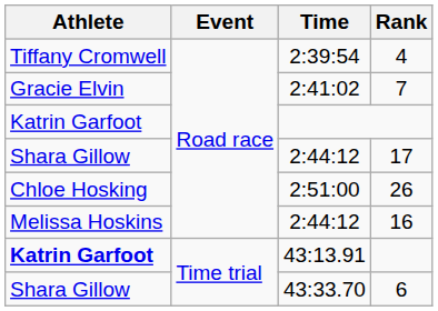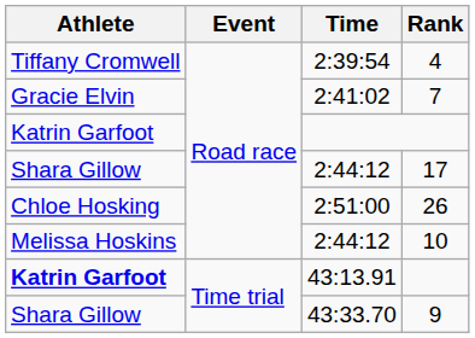 <table class=wikitable style="font-size:90%;">
 <tr>
 <th>Athlete</th>
 <th>Event</th>
 <th>Time</th>
 <th>Rank</th>
 </tr>
 <tr align=center>
 <td align=left><a href='#'>Tiffany Cromwell</a></td>
 <td align=left rowspan=6><a href='#'>Road race</a></td>
 <td>2:39:54</td>
 <td>4</td>
 </tr>
 <tr align=center>
 <td align=left><a href='#'>Gracie Elvin</a></td>
 <td>2:41:02</td>
 <td>7</td>
 </tr>
 <tr align=center>
 <td align=left><a href='#'>Katrin Garfoot</a></td>
 <td colspan=2></td>
 </tr>
 <tr align=center>
 <td align=left><a href='#'>Shara Gillow</a></td>
 <td>2:44:12</td>
 <td>17</td>
 </tr>
 <tr align=center>
 <td align=left><a href='#'>Chloe Hosking</a></td>
 <td>2:51:00</td>
 <td>26</td>
 </tr>
 <tr align=center>
 <td align=left><a href='#'>Melissa Hoskins</a></td>
 <td>2:44:12</td>
-<td>16</td>
+<td>10</td>
 </tr>
 <tr align=center>
 <td align=left><strong><a href='#'>Katrin Garfoot</a></strong></td>
 <td align=left rowspan=2><a href='#'>Time trial</a></td>
 <td>43:13.91</td>
 <td></td>
 </tr>
 <tr align=center>
 <td align=left><a href='#'>Shara Gillow</a></td>
 <td>43:33.70</td>
-<td>6</td>
+<td>9</td>
 </tr>
 </table>
